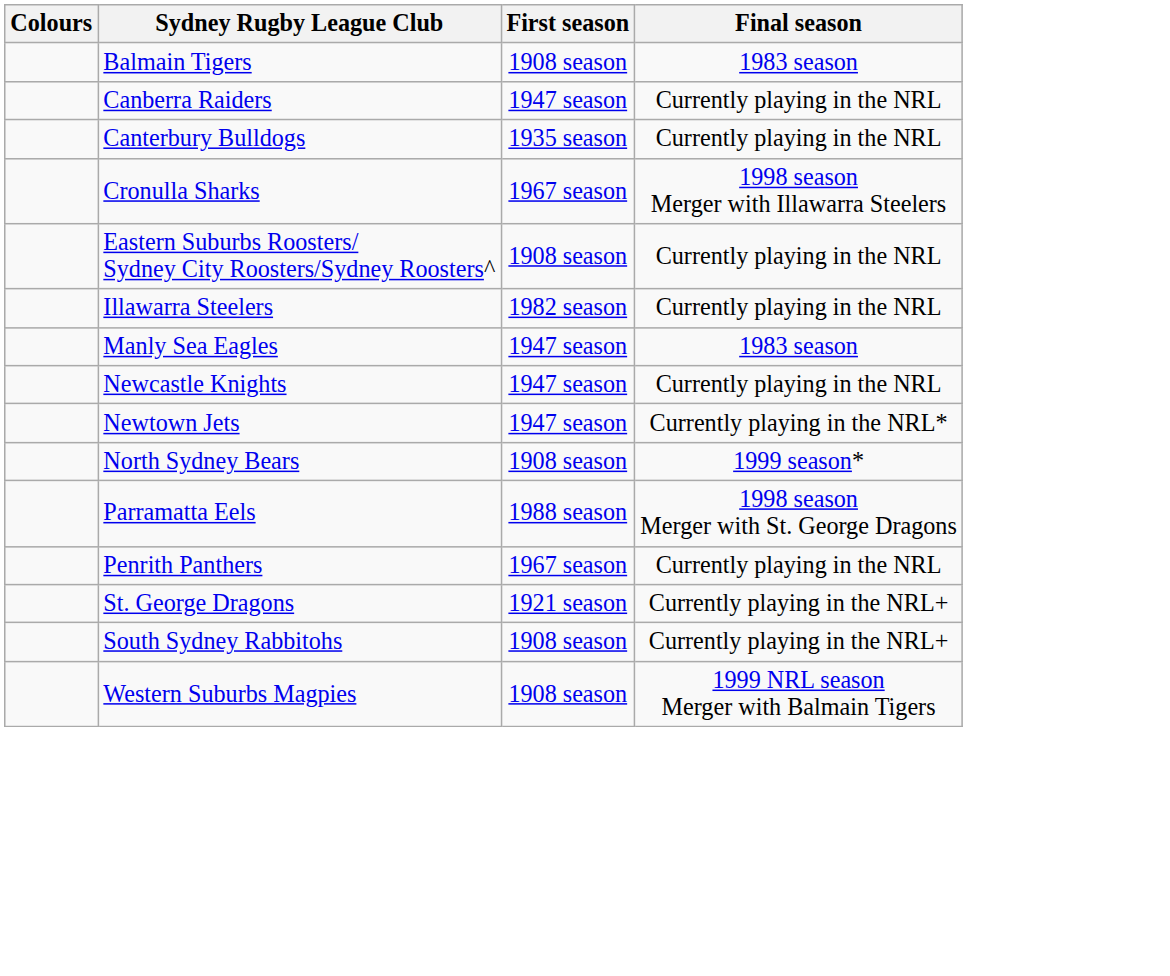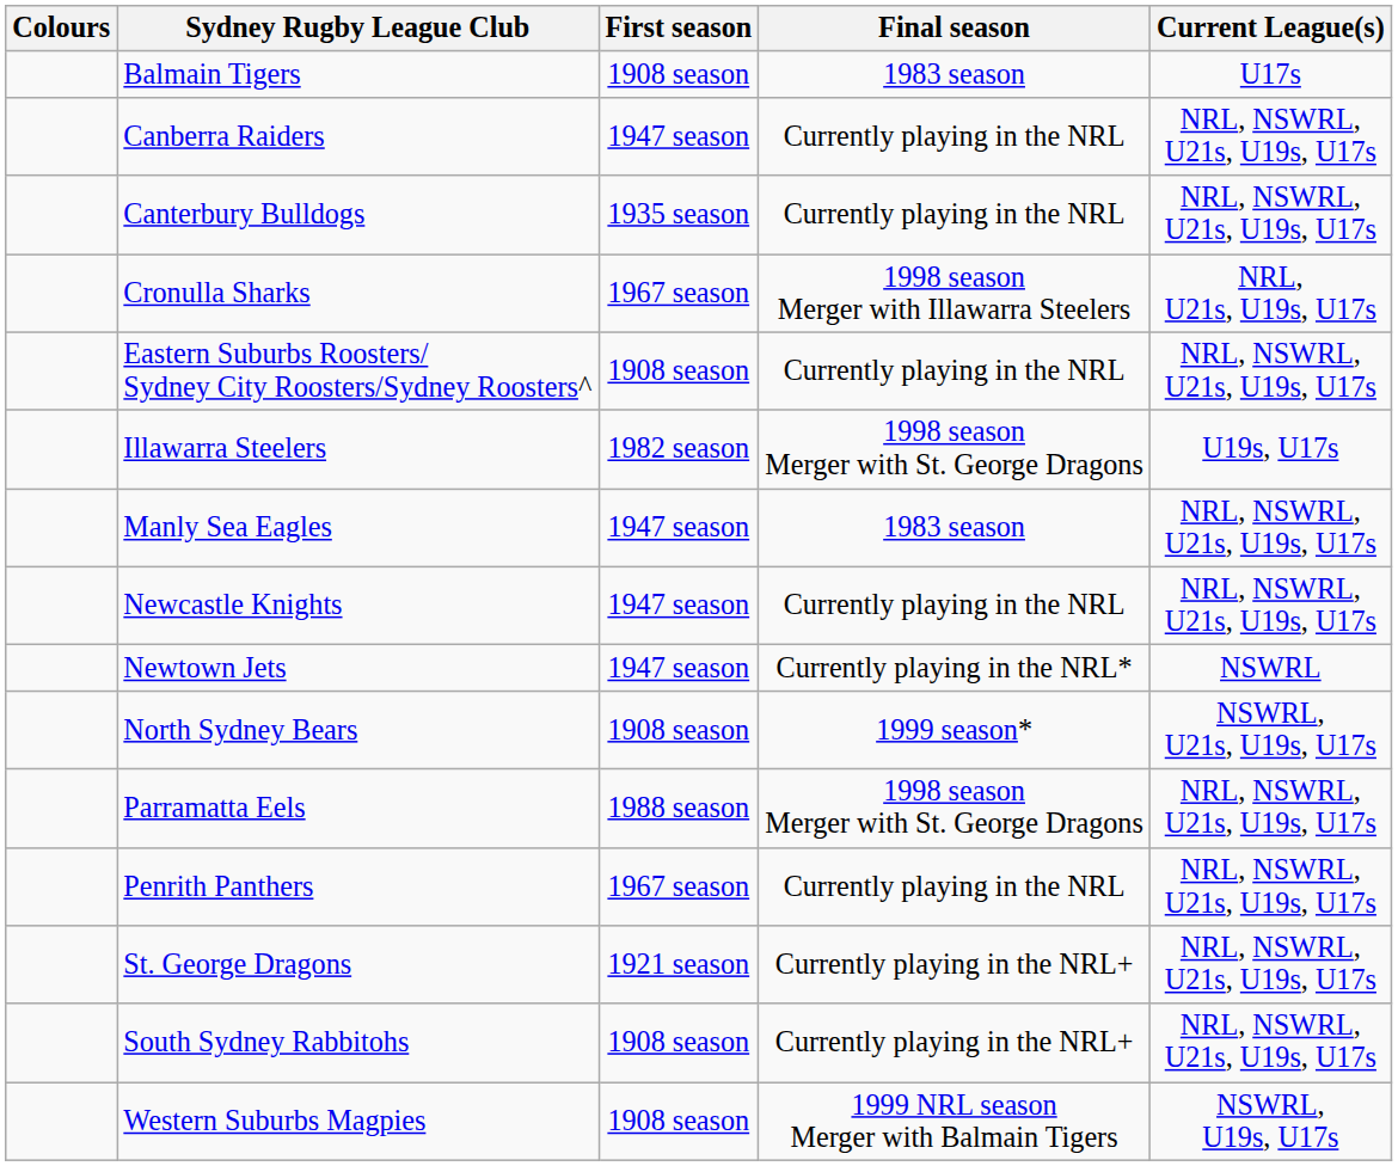 <table class="wikitable" style="text-align:center;">
 <tr>
 <th>Colours</th>
 <th>Sydney Rugby League Club</th>
 <th>First season</th>
 <th>Final season</th>
+<th>Current League(s)</th>
 </tr>
 <tr>
 <td></td>
 <td style="text-align:left;"><a href='#'>Balmain Tigers</a></td>
 <td><a href='#'>1908 season</a></td>
 <td><a href='#'>1983 season</a></td>
+<td><a href='#'>U17s</a></td>
 </tr>
 <tr>
 <td></td>
 <td style="text-align:left;"><a href='#'>Canberra Raiders</a></td>
 <td><a href='#'>1947 season</a></td>
 <td>Currently playing in the NRL</td>
+<td><a href='#'>NRL</a>, <a href='#'>NSWRL</a>,<br><a href='#'>U21s</a>, <a href='#'>U19s</a>, <a href='#'>U17s</a></td>
 </tr>
 <tr>
 <td></td>
 <td style="text-align:left;"><a href='#'>Canterbury Bulldogs</a></td>
 <td><a href='#'>1935 season</a></td>
 <td>Currently playing in the NRL</td>
+<td><a href='#'>NRL</a>, <a href='#'>NSWRL</a>,<br><a href='#'>U21s</a>, <a href='#'>U19s</a>, <a href='#'>U17s</a></td>
 </tr>
 <tr>
 <td></td>
 <td style="text-align:left;"><a href='#'>Cronulla Sharks</a></td>
 <td><a href='#'>1967 season</a></td>
 <td><a href='#'>1998 season</a><br>Merger with Illawarra Steelers</td>
+<td><a href='#'>NRL</a>,<br><a href='#'>U21s</a>, <a href='#'>U19s</a>, <a href='#'>U17s</a></td>
 </tr>
 <tr>
 <td></td>
 <td style="text-align:left;"><a href='#'>Eastern Suburbs Roosters/<br>Sydney City Roosters/Sydney Roosters</a>^</td>
 <td><a href='#'>1908 season</a></td>
 <td>Currently playing in the NRL</td>
+<td><a href='#'>NRL</a>, <a href='#'>NSWRL</a>,<br><a href='#'>U21s</a>, <a href='#'>U19s</a>, <a href='#'>U17s</a></td>
 </tr>
 <tr>
 <td></td>
 <td style="text-align:left;"><a href='#'>Illawarra Steelers</a></td>
 <td><a href='#'>1982 season</a></td>
-<td>Currently playing in the NRL</td>
+<td><a href='#'>1998 season</a><br>Merger with St. George Dragons</td>
+<td><a href='#'>U19s</a>, <a href='#'>U17s</a></td>
 </tr>
 <tr>
 <td></td>
 <td style="text-align:left;"><a href='#'>Manly Sea Eagles</a></td>
 <td><a href='#'>1947 season</a></td>
 <td><a href='#'>1983 season</a></td>
+<td><a href='#'>NRL</a>, <a href='#'>NSWRL</a>,<br><a href='#'>U21s</a>, <a href='#'>U19s</a>, <a href='#'>U17s</a></td>
 </tr>
 <tr>
 <td></td>
 <td style="text-align:left;"><a href='#'>Newcastle Knights</a></td>
 <td><a href='#'>1947 season</a></td>
 <td>Currently playing in the NRL</td>
+<td><a href='#'>NRL</a>, <a href='#'>NSWRL</a>,<br><a href='#'>U21s</a>, <a href='#'>U19s</a>, <a href='#'>U17s</a></td>
 </tr>
 <tr>
 <td></td>
 <td style="text-align:left;"><a href='#'>Newtown Jets</a></td>
 <td><a href='#'>1947 season</a></td>
 <td>Currently playing in the NRL*</td>
+<td><a href='#'>NSWRL</a></td>
 </tr>
 <tr>
 <td></td>
 <td style="text-align:left;"><a href='#'>North Sydney Bears</a></td>
 <td><a href='#'>1908 season</a></td>
 <td><a href='#'>1999 season</a>*</td>
+<td><a href='#'>NSWRL</a>,<br><a href='#'>U21s</a>, <a href='#'>U19s</a>, <a href='#'>U17s</a></td>
 </tr>
 <tr>
 <td></td>
 <td style="text-align:left;"><a href='#'>Parramatta Eels</a></td>
 <td><a href='#'>1988 season</a></td>
 <td><a href='#'>1998 season</a><br>Merger with St. George Dragons</td>
+<td><a href='#'>NRL</a>, <a href='#'>NSWRL</a>,<br><a href='#'>U21s</a>, <a href='#'>U19s</a>, <a href='#'>U17s</a></td>
 </tr>
 <tr>
 <td></td>
 <td style="text-align:left;"><a href='#'>Penrith Panthers</a></td>
 <td><a href='#'>1967 season</a></td>
 <td>Currently playing in the NRL</td>
+<td><a href='#'>NRL</a>, <a href='#'>NSWRL</a>,<br><a href='#'>U21s</a>, <a href='#'>U19s</a>, <a href='#'>U17s</a></td>
 </tr>
 <tr>
 <td></td>
 <td style="text-align:left;"><a href='#'>St. George Dragons</a></td>
 <td><a href='#'>1921 season</a></td>
 <td>Currently playing in the NRL+</td>
+<td><a href='#'>NRL</a>, <a href='#'>NSWRL</a>,<br><a href='#'>U21s</a>, <a href='#'>U19s</a>, <a href='#'>U17s</a></td>
 </tr>
 <tr>
 <td></td>
 <td style="text-align:left;"><a href='#'>South Sydney Rabbitohs</a></td>
 <td><a href='#'>1908 season</a></td>
 <td>Currently playing in the NRL+</td>
+<td><a href='#'>NRL</a>, <a href='#'>NSWRL</a>,<br><a href='#'>U21s</a>, <a href='#'>U19s</a>, <a href='#'>U17s</a></td>
 </tr>
 <tr>
 <td></td>
 <td style="text-align:left;"><a href='#'>Western Suburbs Magpies</a></td>
 <td><a href='#'>1908 season</a></td>
 <td><a href='#'>1999 NRL season</a><br>Merger with Balmain Tigers</td>
+<td><a href='#'>NSWRL</a>,<br><a href='#'>U19s</a>, <a href='#'>U17s</a></td>
 </tr>
 </table>
